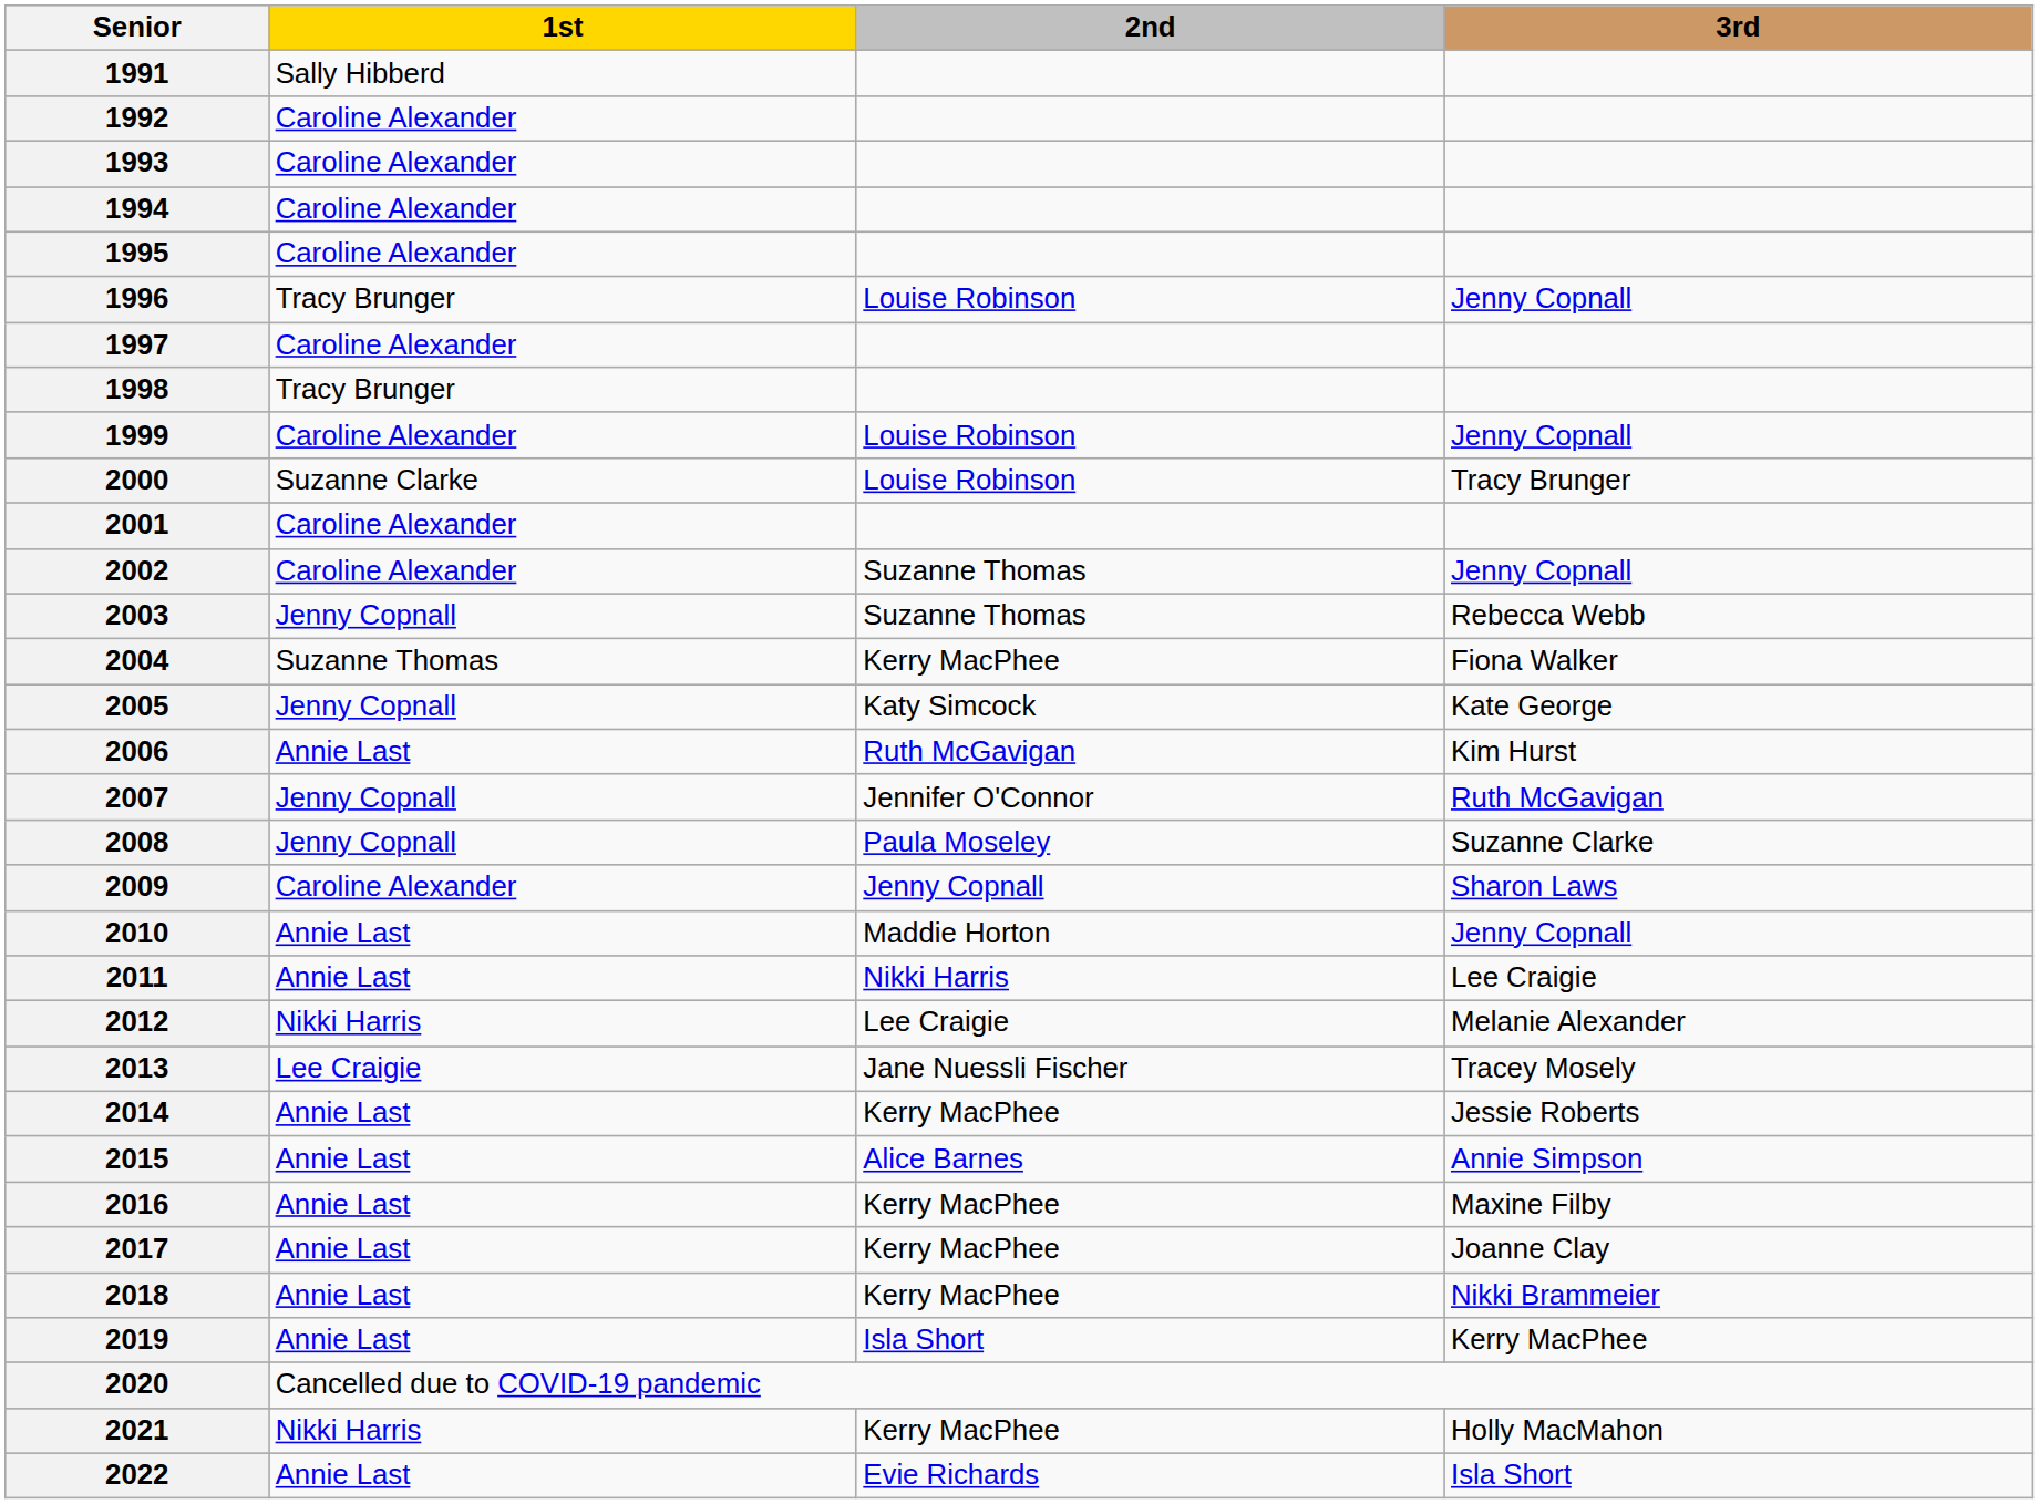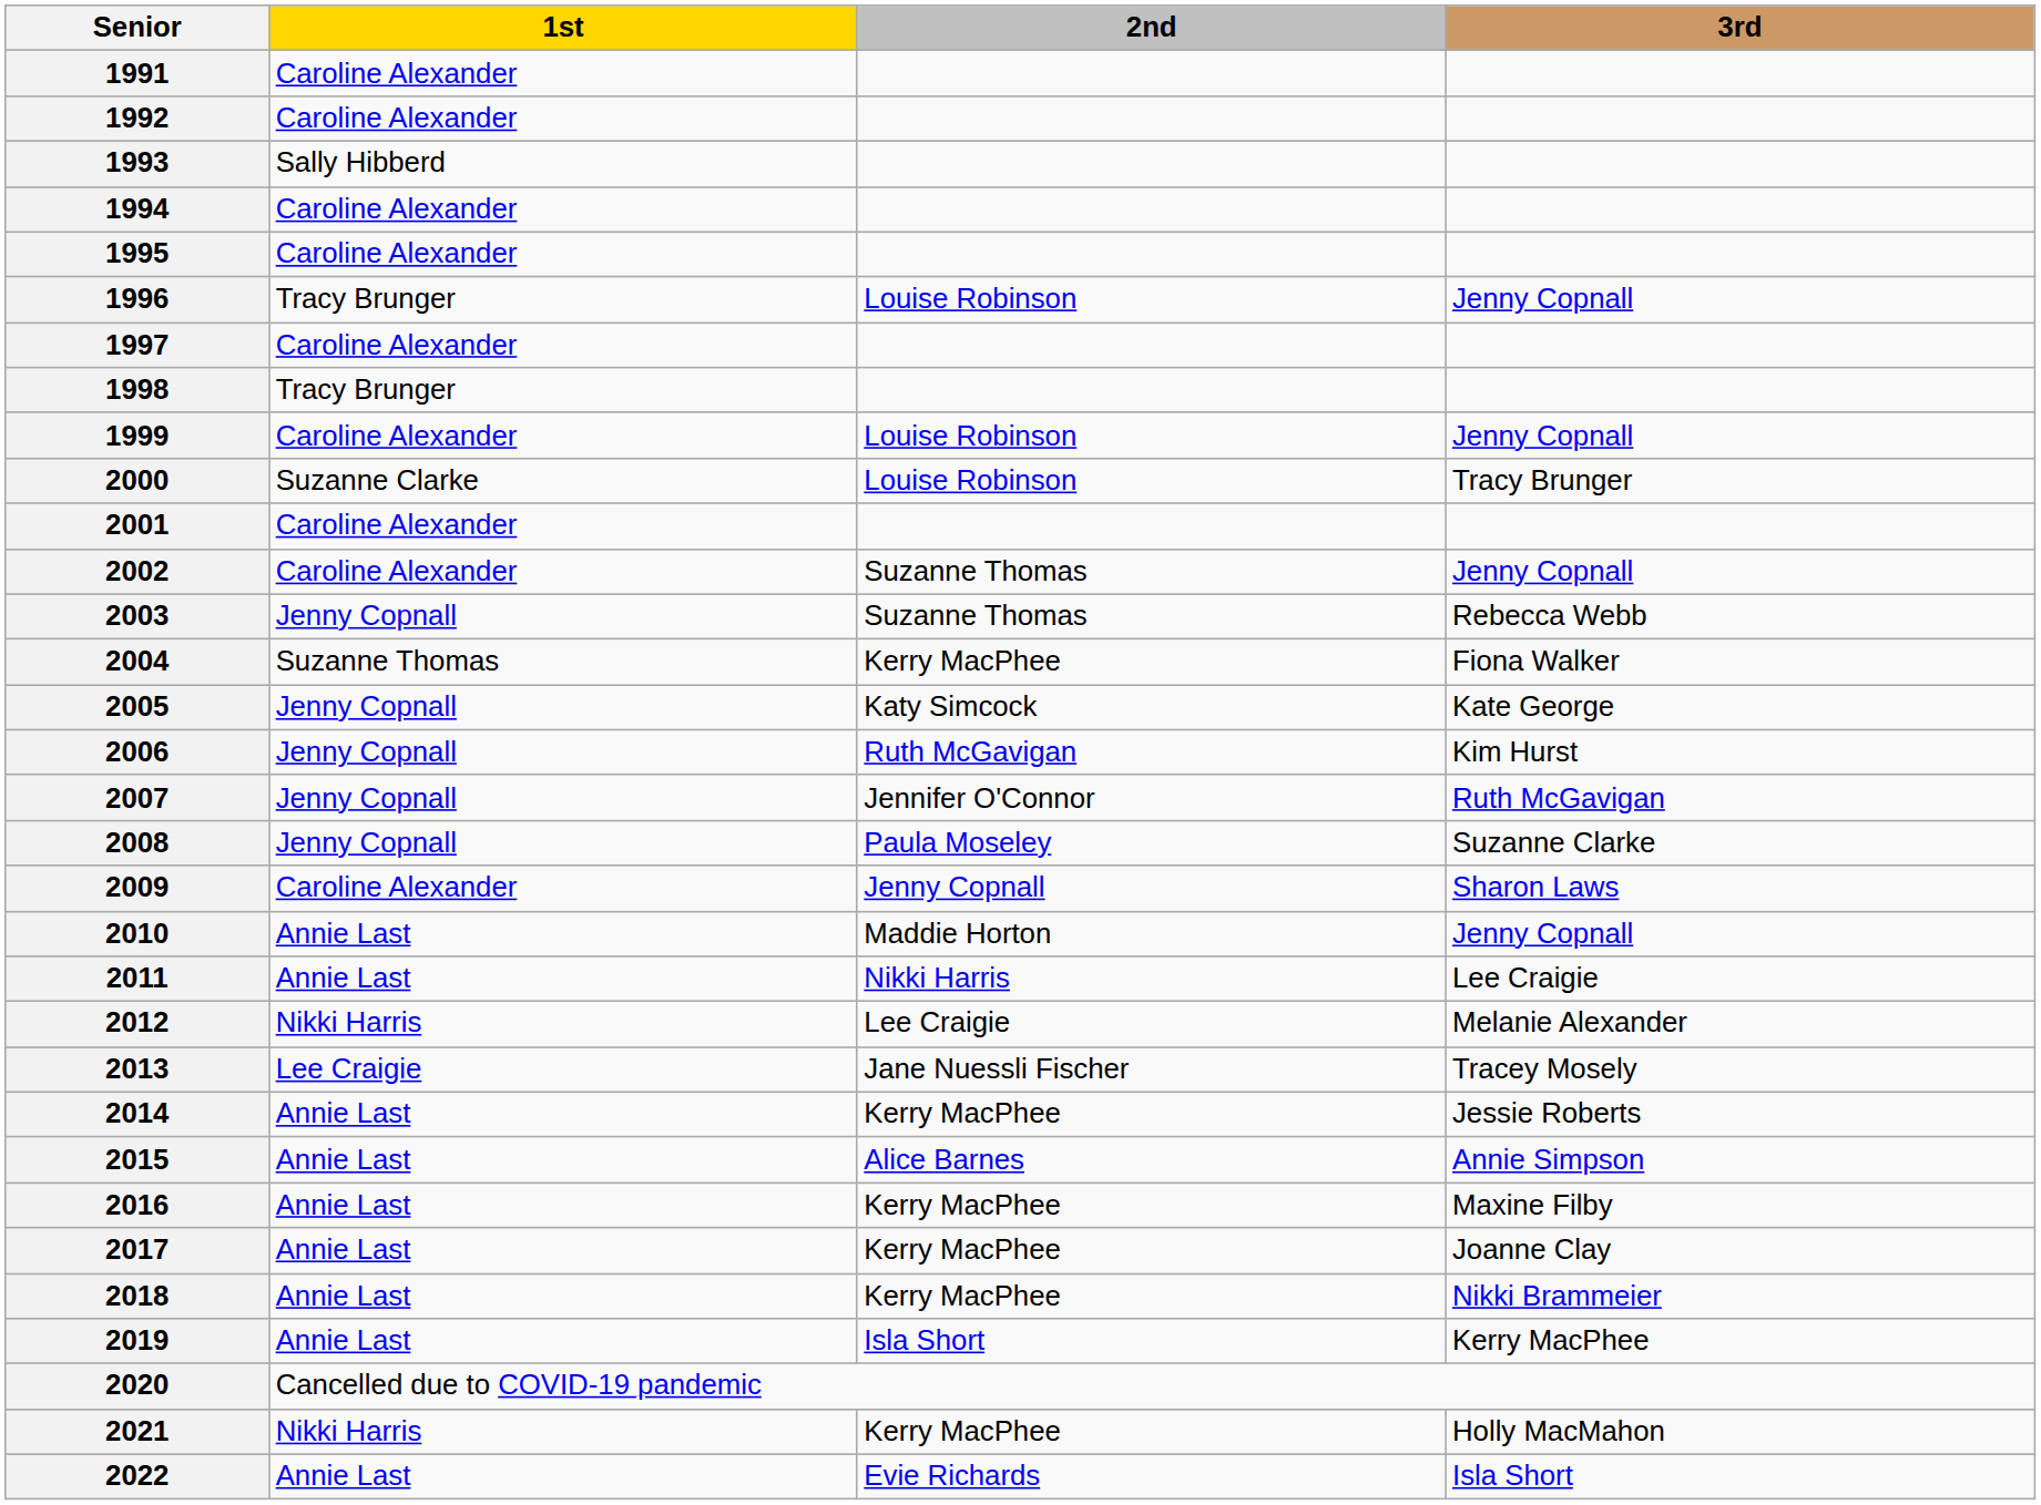 <table class="wikitable" style="width:90%;">
 <tr>
 <th>Senior</th>
 <th style="width:29%; background:gold;">1st</th>
 <th style="width:29%; background:silver;">2nd</th>
 <th style="width:29%; background:#c96;">3rd</th>
 </tr>
 <tr>
 <th>1991</th>
-<td>Sally Hibberd</td>
+<td><a href='#'>Caroline Alexander</a></td>
 <td></td>
 <td></td>
 </tr>
 <tr>
 <th>1992</th>
 <td><a href='#'>Caroline Alexander</a></td>
 <td></td>
 <td></td>
 </tr>
 <tr>
 <th>1993</th>
-<td><a href='#'>Caroline Alexander</a></td>
+<td>Sally Hibberd</td>
 <td></td>
 <td></td>
 </tr>
 <tr>
 <th>1994</th>
 <td><a href='#'>Caroline Alexander</a></td>
 <td></td>
 <td></td>
 </tr>
 <tr>
 <th>1995</th>
 <td><a href='#'>Caroline Alexander</a></td>
 <td></td>
 <td></td>
 </tr>
 <tr>
 <th>1996</th>
 <td>Tracy Brunger</td>
 <td><a href='#'>Louise Robinson</a></td>
 <td><a href='#'>Jenny Copnall</a></td>
 </tr>
 <tr>
 <th>1997</th>
 <td><a href='#'>Caroline Alexander</a></td>
 <td></td>
 <td></td>
 </tr>
 <tr>
 <th>1998</th>
 <td>Tracy Brunger</td>
 <td></td>
 <td></td>
 </tr>
 <tr>
 <th>1999</th>
 <td><a href='#'>Caroline Alexander</a></td>
 <td><a href='#'>Louise Robinson</a></td>
 <td><a href='#'>Jenny Copnall</a></td>
 </tr>
 <tr>
 <th>2000</th>
 <td>Suzanne Clarke</td>
 <td><a href='#'>Louise Robinson</a></td>
 <td>Tracy Brunger</td>
 </tr>
 <tr>
 <th>2001</th>
 <td><a href='#'>Caroline Alexander</a></td>
 <td></td>
 <td></td>
 </tr>
 <tr>
 <th>2002</th>
 <td><a href='#'>Caroline Alexander</a></td>
 <td>Suzanne Thomas</td>
 <td><a href='#'>Jenny Copnall</a></td>
 </tr>
 <tr>
 <th>2003</th>
 <td><a href='#'>Jenny Copnall</a></td>
 <td>Suzanne Thomas</td>
 <td>Rebecca Webb</td>
 </tr>
 <tr>
 <th>2004</th>
 <td>Suzanne Thomas</td>
 <td>Kerry MacPhee</td>
 <td>Fiona Walker</td>
 </tr>
 <tr>
 <th>2005</th>
 <td><a href='#'>Jenny Copnall</a></td>
 <td>Katy Simcock</td>
 <td>Kate George</td>
 </tr>
 <tr>
 <th>2006</th>
-<td><a href='#'>Annie Last</a></td>
+<td><a href='#'>Jenny Copnall</a></td>
 <td><a href='#'>Ruth McGavigan</a></td>
 <td>Kim Hurst</td>
 </tr>
 <tr>
 <th>2007</th>
 <td><a href='#'>Jenny Copnall</a></td>
 <td>Jennifer O'Connor</td>
 <td><a href='#'>Ruth McGavigan</a></td>
 </tr>
 <tr>
 <th>2008</th>
 <td><a href='#'>Jenny Copnall</a></td>
 <td><a href='#'>Paula Moseley</a></td>
 <td>Suzanne Clarke</td>
 </tr>
 <tr>
 <th>2009</th>
 <td><a href='#'>Caroline Alexander</a></td>
 <td><a href='#'>Jenny Copnall</a></td>
 <td><a href='#'>Sharon Laws</a></td>
 </tr>
 <tr>
 <th>2010</th>
 <td><a href='#'>Annie Last</a></td>
 <td>Maddie Horton</td>
 <td><a href='#'>Jenny Copnall</a></td>
 </tr>
 <tr>
 <th>2011</th>
 <td><a href='#'>Annie Last</a></td>
 <td><a href='#'>Nikki Harris</a></td>
 <td>Lee Craigie</td>
 </tr>
 <tr>
 <th>2012</th>
 <td><a href='#'>Nikki Harris</a></td>
 <td>Lee Craigie</td>
 <td>Melanie Alexander</td>
 </tr>
 <tr>
 <th>2013 </th>
 <td><a href='#'>Lee Craigie</a></td>
 <td>Jane Nuessli Fischer</td>
 <td>Tracey Mosely</td>
 </tr>
 <tr>
 <th>2014</th>
 <td><a href='#'>Annie Last</a></td>
 <td>Kerry MacPhee</td>
 <td>Jessie Roberts</td>
 </tr>
 <tr>
 <th>2015 </th>
 <td><a href='#'>Annie Last</a></td>
 <td><a href='#'>Alice Barnes</a></td>
 <td><a href='#'>Annie Simpson</a></td>
 </tr>
 <tr>
 <th>2016</th>
 <td><a href='#'>Annie Last</a></td>
 <td>Kerry MacPhee</td>
 <td>Maxine Filby</td>
 </tr>
 <tr>
 <th>2017</th>
 <td><a href='#'>Annie Last</a></td>
 <td>Kerry MacPhee</td>
 <td>Joanne Clay</td>
 </tr>
 <tr>
 <th>2018</th>
 <td><a href='#'>Annie Last</a></td>
 <td>Kerry MacPhee</td>
 <td><a href='#'>Nikki Brammeier</a></td>
 </tr>
 <tr>
 <th>2019</th>
 <td><a href='#'>Annie Last</a></td>
 <td><a href='#'>Isla Short</a></td>
 <td>Kerry MacPhee</td>
 </tr>
 <tr>
 <th>2020</th>
 <td colspan=3>Cancelled due to <a href='#'>COVID-19 pandemic</a></td>
 </tr>
 <tr>
 <th>2021</th>
 <td><a href='#'>Nikki Harris</a></td>
 <td>Kerry MacPhee</td>
 <td>Holly MacMahon</td>
 </tr>
 <tr>
 <th>2022</th>
 <td><a href='#'>Annie Last</a></td>
 <td><a href='#'>Evie Richards</a></td>
 <td><a href='#'>Isla Short</a></td>
 </tr>
 </table>
